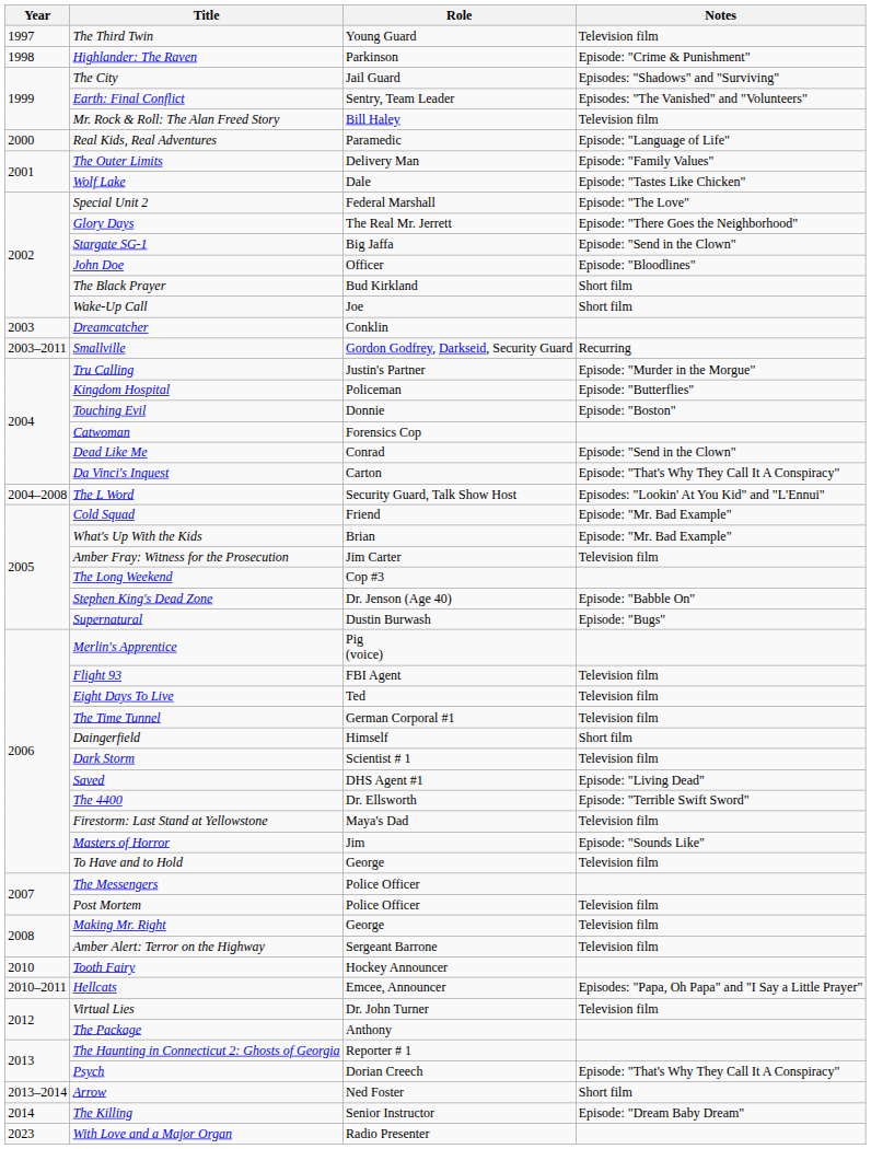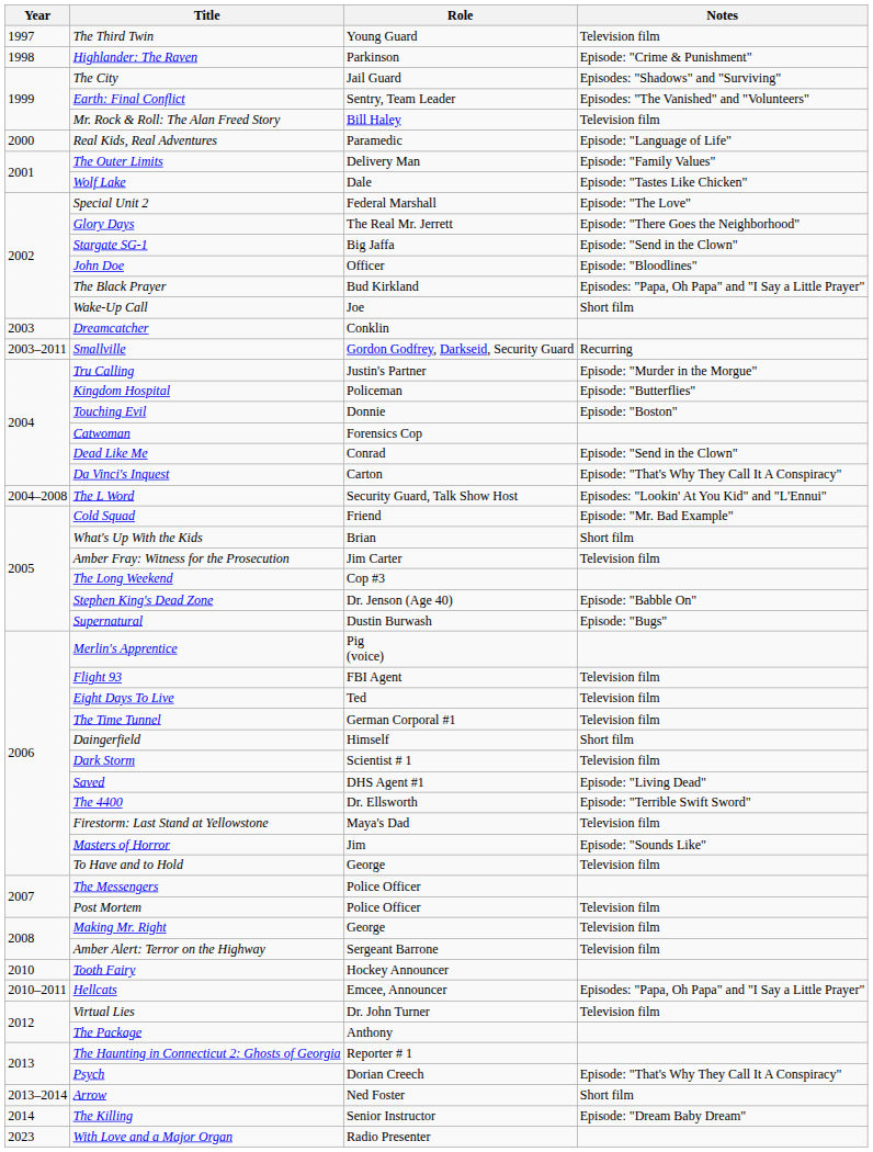 <table class="wikitable sortable">
 <tr>
 <th>Year</th>
 <th>Title</th>
 <th>Role</th>
 <th class="unsortable">Notes</th>
 </tr>
 <tr>
 <td>1997</td>
 <td><em>The Third Twin</em></td>
 <td>Young Guard</td>
 <td>Television film</td>
 </tr>
 <tr>
 <td>1998</td>
 <td><em><a href='#'>Highlander: The Raven</a></em></td>
 <td>Parkinson</td>
 <td>Episode: "Crime & Punishment"</td>
 </tr>
 <tr>
 <td rowspan=3>1999</td>
 <td><em>The City</em></td>
 <td>Jail Guard</td>
 <td>Episodes: "Shadows" and "Surviving"</td>
 </tr>
 <tr>
 <td><em><a href='#'>Earth: Final Conflict</a></em></td>
 <td>Sentry, Team Leader</td>
 <td>Episodes: "The Vanished" and "Volunteers"</td>
 </tr>
 <tr>
 <td><em>Mr. Rock & Roll: The Alan Freed Story</em></td>
 <td><a href='#'>Bill Haley</a></td>
 <td>Television film</td>
 </tr>
 <tr>
 <td>2000</td>
 <td><em>Real Kids, Real Adventures</em></td>
 <td>Paramedic</td>
 <td>Episode: "Language of Life"</td>
 </tr>
 <tr>
 <td rowspan=2>2001</td>
 <td><em><a href='#'>The Outer Limits</a></em></td>
 <td>Delivery Man</td>
 <td>Episode: "Family Values"</td>
 </tr>
 <tr>
 <td><em><a href='#'>Wolf Lake</a></em></td>
 <td>Dale</td>
 <td>Episode: "Tastes Like Chicken"</td>
 </tr>
 <tr>
 <td rowspan=6>2002</td>
 <td><em>Special Unit 2</em></td>
 <td>Federal Marshall</td>
 <td>Episode: "The Love"</td>
 </tr>
 <tr>
 <td><em><a href='#'>Glory Days</a></em></td>
 <td>The Real Mr. Jerrett</td>
 <td>Episode: "There Goes the Neighborhood"</td>
 </tr>
 <tr>
 <td><em><a href='#'>Stargate SG-1</a></em></td>
 <td>Big Jaffa</td>
 <td>Episode: "Send in the Clown"</td>
 </tr>
 <tr>
 <td><em><a href='#'>John Doe</a></em></td>
 <td>Officer</td>
 <td>Episode: "Bloodlines"</td>
 </tr>
 <tr>
 <td><em>The Black Prayer</em></td>
 <td>Bud Kirkland</td>
-<td>Short film</td>
+<td>Episodes: "Papa, Oh Papa" and "I Say a Little Prayer"</td>
 </tr>
 <tr>
 <td><em>Wake-Up Call</em></td>
 <td>Joe</td>
 <td>Short film</td>
 </tr>
 <tr>
 <td>2003</td>
 <td><em><a href='#'>Dreamcatcher</a></em></td>
 <td>Conklin</td>
 <td></td>
 </tr>
 <tr>
 <td>2003–2011</td>
 <td><em><a href='#'>Smallville</a></em></td>
 <td><a href='#'>Gordon Godfrey</a>, <a href='#'>Darkseid</a>, Security Guard</td>
 <td>Recurring</td>
 </tr>
 <tr>
 <td rowspan=6>2004</td>
 <td><em><a href='#'>Tru Calling</a></em></td>
 <td>Justin's Partner</td>
 <td>Episode: "Murder in the Morgue"</td>
 </tr>
 <tr>
 <td><em><a href='#'>Kingdom Hospital</a></em></td>
 <td>Policeman</td>
 <td>Episode: "Butterflies"</td>
 </tr>
 <tr>
 <td><em><a href='#'>Touching Evil</a></em></td>
 <td>Donnie</td>
 <td>Episode: "Boston"</td>
 </tr>
 <tr>
 <td><em><a href='#'>Catwoman</a></em></td>
 <td>Forensics Cop</td>
 <td></td>
 </tr>
 <tr>
 <td><em><a href='#'>Dead Like Me</a></em></td>
 <td>Conrad</td>
 <td>Episode: "Send in the Clown"</td>
 </tr>
 <tr>
 <td><em><a href='#'>Da Vinci's Inquest</a></em></td>
 <td>Carton</td>
 <td>Episode: "That's Why They Call It A Conspiracy"</td>
 </tr>
 <tr>
 <td>2004–2008</td>
 <td><em><a href='#'>The L Word</a></em></td>
 <td>Security Guard, Talk Show Host</td>
 <td>Episodes: "Lookin' At You Kid" and "L'Ennui"</td>
 </tr>
 <tr>
 <td rowspan=6>2005</td>
 <td><em><a href='#'>Cold Squad</a></em></td>
 <td>Friend</td>
 <td>Episode: "Mr. Bad Example"</td>
 </tr>
 <tr>
 <td><em>What's Up With the Kids</em></td>
 <td>Brian</td>
-<td>Episode: "Mr. Bad Example"</td>
+<td>Short film</td>
 </tr>
 <tr>
 <td><em>Amber Fray: Witness for the Prosecution</em></td>
 <td>Jim Carter</td>
 <td>Television film</td>
 </tr>
 <tr>
 <td><em><a href='#'>The Long Weekend</a></em></td>
 <td>Cop #3</td>
 <td></td>
 </tr>
 <tr>
 <td><em><a href='#'>Stephen King's Dead Zone</a></em></td>
 <td>Dr. Jenson (Age 40)</td>
 <td>Episode: "Babble On"</td>
 </tr>
 <tr>
 <td><em><a href='#'>Supernatural</a></em></td>
 <td>Dustin Burwash</td>
 <td>Episode: "Bugs"</td>
 </tr>
 <tr>
 <td rowspan=11>2006</td>
 <td><em><a href='#'>Merlin's Apprentice</a></em></td>
 <td>Pig <br>(voice)</td>
 <td></td>
 </tr>
 <tr>
 <td><em><a href='#'>Flight 93</a></em></td>
 <td>FBI Agent</td>
 <td>Television film</td>
 </tr>
 <tr>
 <td><em><a href='#'>Eight Days To Live</a></em></td>
 <td>Ted</td>
 <td>Television film</td>
 </tr>
 <tr>
 <td><em><a href='#'>The Time Tunnel</a></em></td>
 <td>German Corporal #1</td>
 <td>Television film</td>
 </tr>
 <tr>
 <td><em>Daingerfield</em></td>
 <td>Himself</td>
 <td>Short film</td>
 </tr>
 <tr>
 <td><em><a href='#'>Dark Storm</a></em></td>
 <td>Scientist # 1</td>
 <td>Television film</td>
 </tr>
 <tr>
 <td><em><a href='#'>Saved</a></em></td>
 <td>DHS Agent #1</td>
 <td>Episode: "Living Dead"</td>
 </tr>
 <tr>
 <td><em><a href='#'>The 4400</a></em></td>
 <td>Dr. Ellsworth</td>
 <td>Episode: "Terrible Swift Sword"</td>
 </tr>
 <tr>
 <td><em>Firestorm: Last Stand at Yellowstone</em></td>
 <td>Maya's Dad</td>
 <td>Television film</td>
 </tr>
 <tr>
 <td><em><a href='#'>Masters of Horror</a></em></td>
 <td>Jim</td>
 <td>Episode: "Sounds Like"</td>
 </tr>
 <tr>
 <td><em>To Have and to Hold</em></td>
 <td>George</td>
 <td>Television film</td>
 </tr>
 <tr>
 <td rowspan=2>2007</td>
 <td><em><a href='#'>The Messengers</a></em></td>
 <td>Police Officer</td>
 <td></td>
 </tr>
 <tr>
 <td><em>Post Mortem</em></td>
 <td>Police Officer</td>
 <td>Television film</td>
 </tr>
 <tr>
 <td rowspan=2>2008</td>
 <td><em><a href='#'>Making Mr. Right</a></em></td>
 <td>George</td>
 <td>Television film</td>
 </tr>
 <tr>
 <td><em>Amber Alert: Terror on the Highway</em></td>
 <td>Sergeant Barrone</td>
 <td>Television film</td>
 </tr>
 <tr>
 <td>2010</td>
 <td><em><a href='#'>Tooth Fairy</a></em></td>
 <td>Hockey Announcer</td>
 <td></td>
 </tr>
 <tr>
 <td>2010–2011</td>
 <td><em><a href='#'>Hellcats</a></em></td>
 <td>Emcee, Announcer</td>
 <td>Episodes: "Papa, Oh Papa" and "I Say a Little Prayer"</td>
 </tr>
 <tr>
 <td rowspan=2>2012</td>
 <td><em>Virtual Lies</em></td>
 <td>Dr. John Turner</td>
 <td>Television film</td>
 </tr>
 <tr>
 <td><em><a href='#'>The Package</a></em></td>
 <td>Anthony</td>
 <td></td>
 </tr>
 <tr>
 <td rowspan=2>2013</td>
 <td><em><a href='#'>The Haunting in Connecticut 2: Ghosts of Georgia</a></em></td>
 <td>Reporter # 1</td>
 <td></td>
 </tr>
 <tr>
 <td><em><a href='#'>Psych</a></em></td>
 <td>Dorian Creech</td>
 <td>Episode: "That's Why They Call It A Conspiracy"</td>
 </tr>
 <tr>
 <td>2013–2014</td>
 <td><em><a href='#'>Arrow</a></em></td>
 <td>Ned Foster</td>
 <td>Short film</td>
 </tr>
 <tr>
 <td>2014</td>
 <td><em><a href='#'>The Killing</a></em></td>
 <td>Senior Instructor</td>
 <td>Episode: "Dream Baby Dream"</td>
 </tr>
 <tr>
 <td>2023</td>
 <td><em><a href='#'>With Love and a Major Organ</a></em></td>
 <td>Radio Presenter</td>
 <td></td>
 </tr>
 </table>
